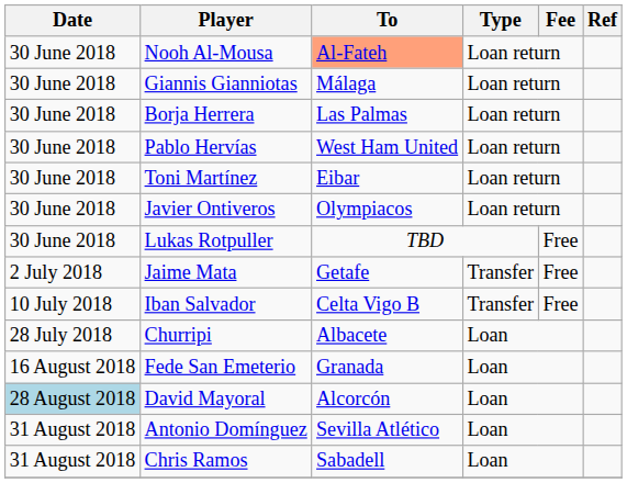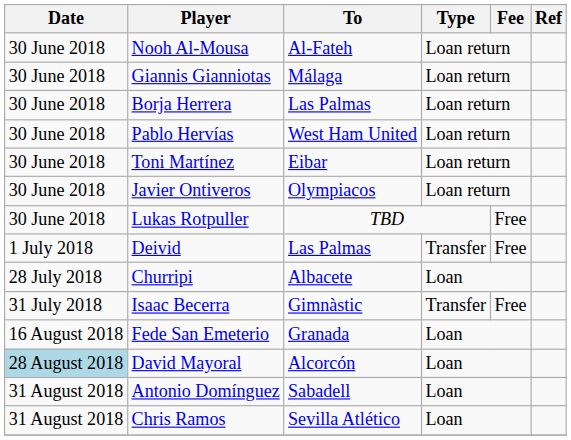 <table class="wikitable">
 <tr>
 <th>Date</th>
 <th>Player</th>
 <th>To</th>
 <th>Type</th>
 <th>Fee</th>
 <th>Ref</th>
 </tr>
 <tr>
 <td>30 June 2018</td>
 <td> <a href='#'>Nooh Al-Mousa</a></td>
-<td style="background: lightsalmon;"> <a href='#'>Al-Fateh</a></td>
+<td> <a href='#'>Al-Fateh</a></td>
 <td colspan=2>Loan return</td>
 <td></td>
 </tr>
 <tr>
 <td>30 June 2018</td>
 <td> <a href='#'>Giannis Gianniotas</a></td>
 <td> <a href='#'>Málaga</a></td>
 <td colspan=2>Loan return</td>
 <td></td>
 </tr>
 <tr>
 <td>30 June 2018</td>
 <td> <a href='#'>Borja Herrera</a></td>
 <td> <a href='#'>Las Palmas</a></td>
 <td colspan=2>Loan return</td>
 <td></td>
 </tr>
 <tr>
 <td>30 June 2018</td>
 <td> <a href='#'>Pablo Hervías</a></td>
 <td> <a href='#'>West Ham United</a></td>
 <td colspan=2>Loan return</td>
 <td></td>
 </tr>
 <tr>
 <td>30 June 2018</td>
 <td> <a href='#'>Toni Martínez</a></td>
 <td> <a href='#'>Eibar</a></td>
 <td colspan=2>Loan return</td>
 <td></td>
 </tr>
 <tr>
 <td>30 June 2018</td>
 <td> <a href='#'>Javier Ontiveros</a></td>
 <td> <a href='#'>Olympiacos</a></td>
 <td colspan=2>Loan return</td>
 <td></td>
 </tr>
 <tr>
 <td>30 June 2018</td>
 <td> <a href='#'>Lukas Rotpuller</a></td>
 <td colspan=2 align=center><em>TBD</em></td>
 <td>Free</td>
 <td></td>
 </tr>
 <tr>
-<td>2 July 2018</td>
-<td> <a href='#'>Jaime Mata</a></td>
-<td> <a href='#'>Getafe</a></td>
-<td>Transfer</td>
-<td>Free</td>
-<td></td>
-</tr>
-<tr>
-<td>10 July 2018</td>
-<td> <a href='#'>Iban Salvador</a></td>
-<td> <a href='#'>Celta Vigo B</a></td>
+<td>1 July 2018</td>
+<td> <a href='#'>Deivid</a></td>
+<td> <a href='#'>Las Palmas</a></td>
 <td>Transfer</td>
 <td>Free</td>
 <td></td>
 </tr>
 <tr>
 <td>28 July 2018</td>
 <td> <a href='#'>Churripi</a></td>
 <td> <a href='#'>Albacete</a></td>
 <td colspan=2>Loan</td>
+<td></td>
+</tr>
+<tr>
+<td>31 July 2018</td>
+<td> <a href='#'>Isaac Becerra</a></td>
+<td> <a href='#'>Gimnàstic</a></td>
+<td>Transfer</td>
+<td>Free</td>
 <td></td>
 </tr>
 <tr>
 <td>16 August 2018</td>
 <td> <a href='#'>Fede San Emeterio</a></td>
 <td> <a href='#'>Granada</a></td>
 <td colspan=2>Loan</td>
 <td></td>
 </tr>
 <tr>
 <td style="background: lightblue;">28 August 2018</td>
 <td> <a href='#'>David Mayoral</a></td>
 <td> <a href='#'>Alcorcón</a></td>
 <td colspan=2>Loan</td>
 <td></td>
 </tr>
 <tr>
 <td>31 August 2018</td>
 <td> <a href='#'>Antonio Domínguez</a></td>
-<td> <a href='#'>Sevilla Atlético</a></td>
+<td> <a href='#'>Sabadell</a></td>
 <td colspan=2>Loan</td>
 <td></td>
 </tr>
 <tr>
 <td>31 August 2018</td>
 <td> <a href='#'>Chris Ramos</a></td>
-<td> <a href='#'>Sabadell</a></td>
+<td> <a href='#'>Sevilla Atlético</a></td>
 <td colspan=2>Loan</td>
 <td></td>
 </tr>
 <tr>
 </tr>
 </table>
